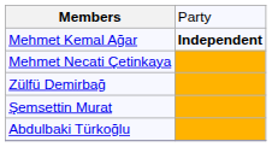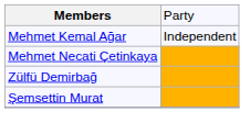 <table class=wikitable style="border:1px solid #8888aa; background-color:#f7f8ff; padding:0px; font-size:90%;">
 <tr>
 <th>Members</th>
 <td>Party</td>
 </tr>
 <tr>
 <td><a href='#'>Mehmet Kemal Ağar</a></td>
-<td><strong>Independent</strong></td>
+<td>Independent</td>
 </tr>
 <tr>
 <td><a href='#'>Mehmet Necati Çetinkaya</a></td>
 <td style="background: #ffb300"></td>
 </tr>
 <tr>
 <td><a href='#'>Zülfü Demirbağ</a></td>
 <td style="background: #ffb300"></td>
 </tr>
 <tr>
 <td><a href='#'>Şemsettin Murat</a></td>
 <td style="background: #ffb300"></td>
 </tr>
 <tr>
-<td><a href='#'>Abdulbaki Türkoğlu</a></td>
-<td style="background: #ffb300"></td>
-</tr>
-<tr>
 </tr>
 </table>
